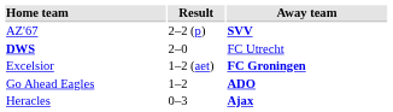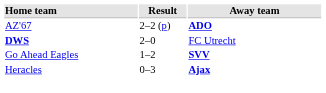 <table>
 <tr bgcolor="#E4E4E4">
 <th style="border-bottom:1px solid #AAAAAA" width="200" align="left">Home team</th>
 <th style="border-bottom:1px solid #AAAAAA" width="70" align="center">Result</th>
 <th style="border-bottom:1px solid #AAAAAA" width="200">Away team</th>
 </tr>
 <tr>
 <td><a href='#'>AZ'67</a></td>
 <td>2–2 (<a href='#'>p</a>)</td>
-<td><strong><a href='#'>SVV</a></strong></td>
+<td><strong><a href='#'>ADO</a></strong></td>
 </tr>
 <tr>
 <td><strong><a href='#'>DWS</a></strong></td>
 <td>2–0</td>
 <td><a href='#'>FC Utrecht</a></td>
 </tr>
 <tr>
-<td><a href='#'>Excelsior</a></td>
-<td>1–2 (<a href='#'>aet</a>)</td>
-<td><strong><a href='#'>FC Groningen</a></strong></td>
-</tr>
-<tr>
 <td><a href='#'>Go Ahead Eagles</a></td>
 <td>1–2</td>
-<td><strong><a href='#'>ADO</a></strong></td>
+<td><strong><a href='#'>SVV</a></strong></td>
 </tr>
 <tr>
 <td><a href='#'>Heracles</a></td>
 <td>0–3</td>
 <td><strong><a href='#'>Ajax</a></strong></td>
 </tr>
 </table>
